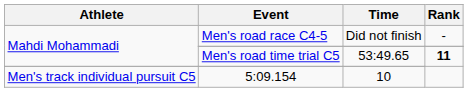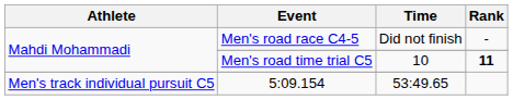 <table class="wikitable" style="font-size:90%">
 <tr>
 <th>Athlete</th>
 <th>Event</th>
 <th>Time</th>
 <th>Rank</th>
 </tr>
 <tr>
 <td rowspan=3 align=left><a href='#'>Mahdi Mohammadi</a></td>
 <td><a href='#'>Men's road race C4-5</a></td>
 <td align=center>Did not finish</td>
 <td align=center>-</td>
 </tr>
 <tr>
 </tr>
 <tr align=center>
 <td align=left><a href='#'>Men's road time trial C5</a></td>
-<td align=center>53:49.65</td>
+<td align=center>10</td>
 <td align=center><strong>11</strong></td>
 </tr>
 <tr>
 </tr>
 <tr align=center>
 <td align=left><a href='#'>Men's track individual pursuit C5</a></td>
 <td align=center>5:09.154</td>
-<td align=center>10</td>
+<td align=center>53:49.65</td>
 </tr>
 </table>
